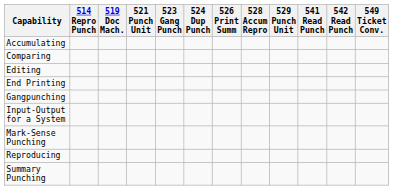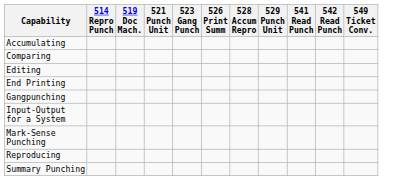 <table class="wikitable">
 <tr>
 <th><strong>Capability</strong></th>
 <th><a href='#'>514</a><br>Repro<br>Punch</th>
 <th><a href='#'>519</a><br>Doc<br>Mach.</th>
 <th>521<br>Punch<br>Unit</th>
 <th>523<br>Gang<br>Punch</th>
-<th>524<br>Dup<br>Punch</th>
 <th>526<br>Print<br>Summ</th>
 <th>528<br>Accum<br>Repro</th>
 <th>529<br>Punch<br>Unit</th>
 <th>541<br>Read<br>Punch</th>
 <th>542<br>Read<br>Punch</th>
 <th>549<br>Ticket<br>Conv.</th>
 </tr>
 <tr>
 <td>Accumulating</td>
-<td></td>
 <td></td>
 <td></td>
 <td></td>
 <td></td>
 <td></td>
 <td></td>
 <td></td>
 <td></td>
 <td></td>
 <td></td>
 </tr>
 <tr>
 <td>Comparing</td>
 <td></td>
 <td></td>
 <td></td>
 <td></td>
 <td></td>
 <td></td>
 <td></td>
 <td></td>
 <td></td>
 <td></td>
-<td></td>
 </tr>
 <tr>
 <td>Editing</td>
-<td></td>
 <td></td>
 <td></td>
 <td></td>
 <td></td>
 <td></td>
 <td></td>
 <td></td>
 <td></td>
 <td></td>
 <td></td>
 </tr>
 <tr>
 <td>End Printing</td>
 <td></td>
 <td></td>
 <td></td>
 <td></td>
 <td></td>
 <td></td>
 <td></td>
 <td></td>
 <td></td>
 <td></td>
-<td></td>
 </tr>
 <tr>
 <td>Gangpunching</td>
-<td></td>
 <td></td>
 <td></td>
 <td></td>
 <td></td>
 <td></td>
 <td></td>
 <td></td>
 <td></td>
 <td></td>
 <td></td>
 </tr>
 <tr>
 <td>Input-Output<br>for a System</td>
 <td></td>
 <td></td>
 <td></td>
 <td></td>
 <td></td>
 <td></td>
 <td></td>
 <td></td>
 <td></td>
 <td></td>
-<td></td>
 </tr>
 <tr>
 <td>Mark-Sense<br>Punching</td>
-<td></td>
 <td></td>
 <td></td>
 <td></td>
 <td></td>
 <td></td>
 <td></td>
 <td></td>
 <td></td>
 <td></td>
 <td></td>
 </tr>
 <tr>
 <td>Reproducing</td>
 <td></td>
 <td></td>
 <td></td>
 <td></td>
 <td></td>
 <td></td>
 <td></td>
 <td></td>
 <td></td>
 <td></td>
-<td></td>
 </tr>
 <tr>
 <td>Summary Punching</td>
 <td></td>
 <td></td>
 <td></td>
 <td></td>
 <td></td>
 <td></td>
 <td></td>
 <td></td>
 <td></td>
 <td></td>
-<td></td>
 </tr>
 </table>
